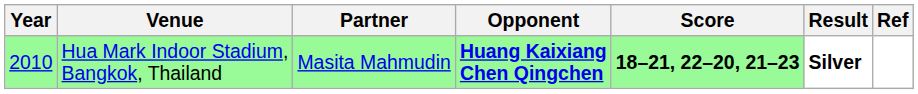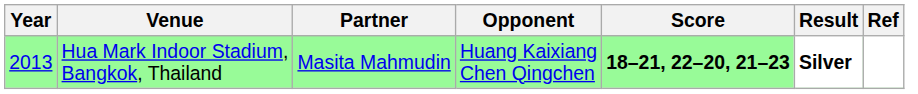 <table class="sortable wikitable" style="font-size: 90%">
 <tr>
 <th>Year</th>
 <th>Venue</th>
 <th>Partner</th>
 <th>Opponent</th>
 <th>Score</th>
 <th>Result</th>
 <th>Ref</th>
 </tr>
 <tr style="background:#98FB98">
-<td align="center"><a href='#'>2010</a></td>
+<td align="center"><a href='#'>2013</a></td>
 <td align="left"><a href='#'>Hua Mark Indoor Stadium</a>,<br><a href='#'>Bangkok</a>, Thailand</td>
 <td align="left"> <a href='#'>Masita Mahmudin</a></td>
-<td align="left"><strong> <a href='#'>Huang Kaixiang</a><br> <a href='#'>Chen Qingchen</a></strong></td>
+<td align="left"> <a href='#'>Huang Kaixiang</a><br> <a href='#'>Chen Qingchen</a></td>
 <td align="left"><strong>18–21, 22–20, 21–23</strong></td>
 <td style="text-align:left; background:white"> <strong>Silver</strong></td>
 <td style="text-align:center; background:white"></td>
 </tr>
 </table>
